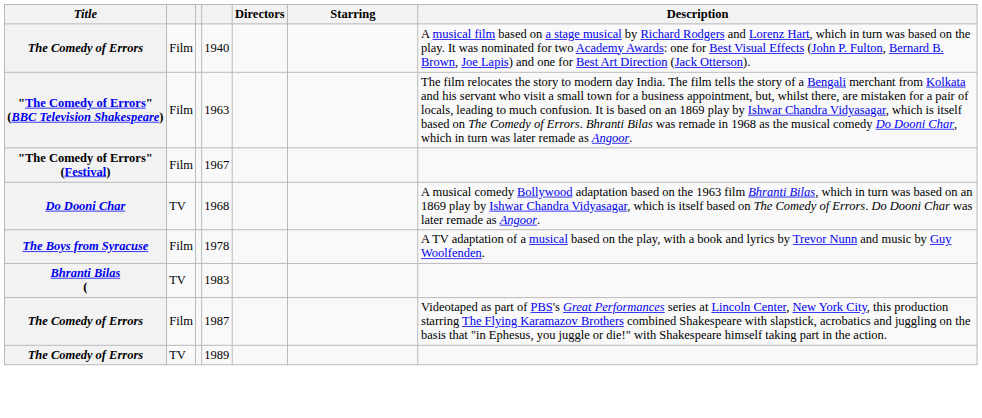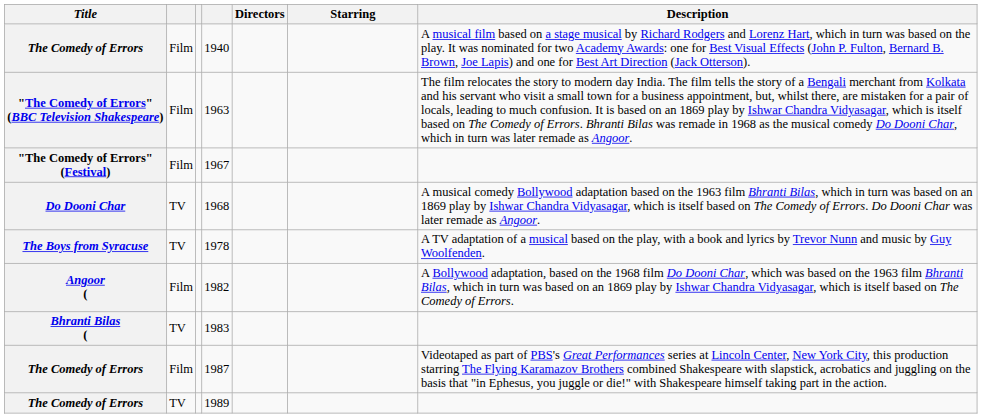 <table class="wikitable sortable">
 <tr>
 <th scope="col"><em>Title</em></th>
 <th scope="col"></th>
 <th scope="col"></th>
 <th scope="col"></th>
 <th scope="col" class="unsortable">Directors</th>
 <th scope="col" class="unsortable" style="min-width: 10em">Starring</th>
 <th scope="col" class="unsortable" style="min-width: 15em">Description</th>
 </tr>
 <tr>
 <th scope="row" style="white-space: nowrap"><em>The Comedy of Errors</em></th>
 <td>Film</td>
 <td></td>
 <td>1940</td>
 <td></td>
 <td></td>
 <td>A <a href='#'>musical film</a> based on <a href='#'>a stage musical</a> by <a href='#'>Richard Rodgers</a> and <a href='#'>Lorenz Hart</a>, which in turn was based on the play. It was nominated for two <a href='#'>Academy Awards</a>: one for <a href='#'>Best Visual Effects</a> (<a href='#'>John P. Fulton</a>, <a href='#'>Bernard B. Brown</a>, <a href='#'>Joe Lapis</a>) and one for <a href='#'>Best Art Direction</a> (<a href='#'>Jack Otterson</a>).</td>
 </tr>
 <tr>
 <th scope="row" style="white-space: nowrap">"<a href='#'>The Comedy of Errors</a>"<br>(<em><a href='#'>BBC Television Shakespeare</a></em>)</th>
 <td>Film</td>
 <td></td>
 <td>1963</td>
 <td></td>
 <td></td>
 <td>The film relocates the story to modern day India. The film tells the story of a <a href='#'>Bengali</a> merchant from <a href='#'>Kolkata</a> and his servant who visit a small town for a business appointment, but, whilst there, are mistaken for a pair of locals, leading to much confusion. It is based on an 1869 play by <a href='#'>Ishwar Chandra Vidyasagar</a>, which is itself based on <em>The Comedy of Errors</em>. <em>Bhranti Bilas</em> was remade in 1968 as the musical comedy <em><a href='#'>Do Dooni Char</a></em>, which in turn was later remade as <em><a href='#'>Angoor</a></em>.</td>
 </tr>
 <tr>
 <th scope="row" style="white-space: nowrap">"The Comedy of Errors"<br>(<a href='#'>Festival</a>)</th>
 <td>Film</td>
 <td></td>
 <td>1967</td>
 <td></td>
 <td></td>
 <td></td>
 </tr>
 <tr>
 <th scope="row" style="white-space: nowrap"><em><a href='#'>Do Dooni Char</a></em></th>
 <td>TV</td>
 <td></td>
 <td>1968</td>
 <td></td>
 <td></td>
 <td>A musical comedy <a href='#'>Bollywood</a> adaptation based on the 1963 film <em><a href='#'>Bhranti Bilas</a></em>, which in turn was based on an 1869 play by <a href='#'>Ishwar Chandra Vidyasagar</a>, which is itself based on <em>The Comedy of Errors</em>. <em>Do Dooni Char</em> was later remade as <em><a href='#'>Angoor</a></em>.</td>
 </tr>
 <tr>
 <th scope="row" style="white-space: nowrap"><em><a href='#'>The Boys from Syracuse</a></em></th>
-<td>Film</td>
+<td>TV</td>
 <td></td>
 <td>1978</td>
 <td></td>
 <td></td>
 <td>A TV adaptation of a <a href='#'>musical</a> based on the play, with a book and lyrics by <a href='#'>Trevor Nunn</a> and music by <a href='#'>Guy Woolfenden</a>.</td>
+</tr>
+<tr>
+<th scope="row" style="white-space: nowrap"><em><a href='#'>Angoor</a></em><br>(</th>
+<td>Film</td>
+<td></td>
+<td>1982</td>
+<td></td>
+<td></td>
+<td>A <a href='#'>Bollywood</a> adaptation, based on the 1968 film <em><a href='#'>Do Dooni Char</a></em>, which was based on the 1963 film <em><a href='#'>Bhranti Bilas</a></em>, which in turn was based on an 1869 play by <a href='#'>Ishwar Chandra Vidyasagar</a>, which is itself based on <em>The Comedy of Errors</em>.</td>
 </tr>
 <tr>
 <th scope="row" style="white-space: normal"><em><a href='#'>Bhranti Bilas</a></em><br>(</th>
 <td>TV</td>
 <td></td>
 <td>1983</td>
 <td></td>
 <td></td>
 <td></td>
 </tr>
 <tr>
 <th scope="row" style="white-space: nowrap"><em>The Comedy of Errors</em></th>
 <td>Film</td>
 <td></td>
 <td>1987</td>
 <td></td>
 <td></td>
 <td>Videotaped as part of <a href='#'>PBS</a>'s <em><a href='#'>Great Performances</a></em> series at <a href='#'>Lincoln Center</a>, <a href='#'>New York City</a>, this production starring <a href='#'>The Flying Karamazov Brothers</a> combined Shakespeare with slapstick, acrobatics and juggling on the basis that "in Ephesus, you juggle or die!" with Shakespeare himself taking part in the action.</td>
 </tr>
 <tr>
 <th scope="row" style="white-space: nowrap"><em>The Comedy of Errors</em></th>
 <td>TV</td>
 <td></td>
 <td>1989</td>
 <td></td>
 <td></td>
 <td></td>
 </tr>
 </table>
